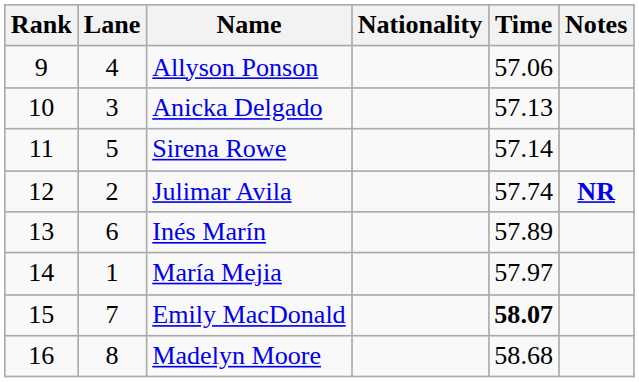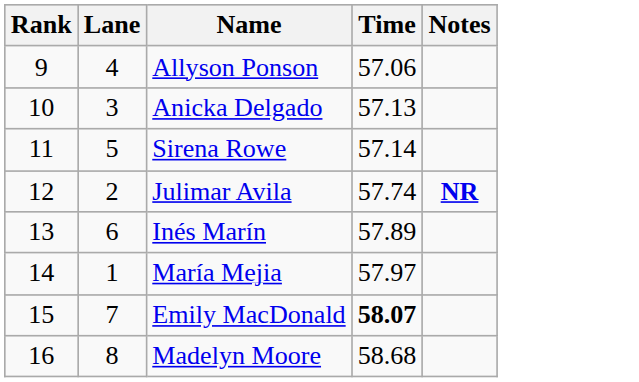 <table class="wikitable sortable" style="text-align:center">
 <tr>
 <th>Rank</th>
 <th>Lane</th>
 <th>Name</th>
-<th>Nationality</th>
 <th>Time</th>
 <th>Notes</th>
 </tr>
 <tr>
 <td>9</td>
 <td>4</td>
 <td align=left><a href='#'>Allyson Ponson</a></td>
-<td align=left></td>
 <td>57.06</td>
 <td></td>
 </tr>
 <tr>
 <td>10</td>
 <td>3</td>
 <td align=left><a href='#'>Anicka Delgado</a></td>
-<td align=left></td>
 <td>57.13</td>
 <td></td>
 </tr>
 <tr>
 <td>11</td>
 <td>5</td>
 <td align=left><a href='#'>Sirena Rowe</a></td>
-<td align=left></td>
 <td>57.14</td>
 <td></td>
 </tr>
 <tr>
 <td>12</td>
 <td>2</td>
 <td align=left><a href='#'>Julimar Avila</a></td>
-<td align=left></td>
 <td>57.74</td>
 <td><strong><a href='#'>NR</a></strong></td>
 </tr>
 <tr>
 <td>13</td>
 <td>6</td>
 <td align=left><a href='#'>Inés Marín</a></td>
-<td align=left></td>
 <td>57.89</td>
 <td></td>
 </tr>
 <tr>
 <td>14</td>
 <td>1</td>
 <td align=left><a href='#'>María Mejia</a></td>
-<td align=left></td>
 <td>57.97</td>
 <td></td>
 </tr>
 <tr>
 <td>15</td>
 <td>7</td>
 <td align=left><a href='#'>Emily MacDonald</a></td>
-<td align=left></td>
 <td><strong>58.07</strong></td>
 <td></td>
 </tr>
 <tr>
 <td>16</td>
 <td>8</td>
 <td align=left><a href='#'>Madelyn Moore</a></td>
-<td align=left></td>
 <td>58.68</td>
 <td></td>
 </tr>
 </table>
